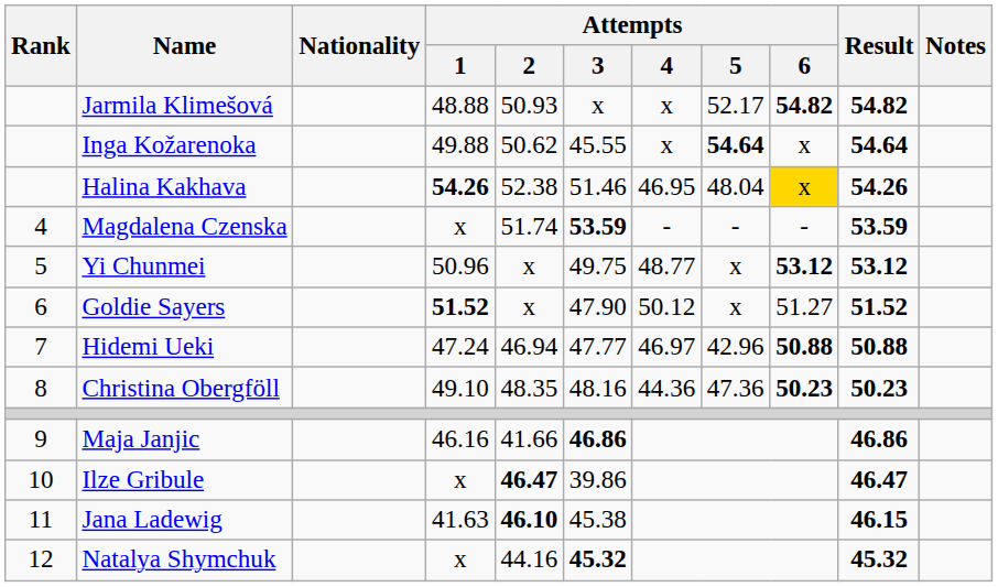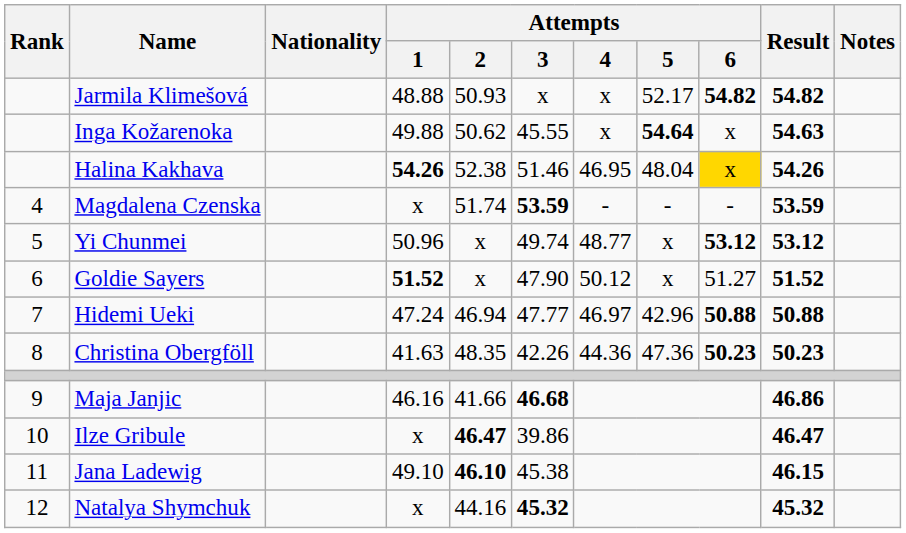 <table class="wikitable sortable" style="text-align:center">
 <tr>
 <th rowspan=2>Rank</th>
 <th rowspan=2>Name</th>
 <th rowspan=2>Nationality</th>
 <th colspan=6>Attempts</th>
 <th rowspan=2>Result</th>
 <th rowspan=2>Notes</th>
 </tr>
 <tr>
 <th>1</th>
 <th>2</th>
 <th>3</th>
 <th>4</th>
 <th>5</th>
 <th>6</th>
 </tr>
 <tr>
 <td></td>
 <td align=left><a href='#'>Jarmila Klimešová</a></td>
 <td align=left></td>
 <td>48.88</td>
 <td>50.93</td>
 <td>x</td>
 <td>x</td>
 <td>52.17</td>
 <td><strong>54.82</strong></td>
 <td><strong>54.82</strong></td>
 <td></td>
 </tr>
 <tr>
 <td></td>
 <td align=left><a href='#'>Inga Kožarenoka</a></td>
 <td align=left></td>
 <td>49.88</td>
 <td>50.62</td>
 <td>45.55</td>
 <td>x</td>
 <td><strong>54.64</strong></td>
 <td>x</td>
-<td><strong>54.64</strong></td>
+<td><strong>54.63</strong></td>
 <td></td>
 </tr>
 <tr>
 <td></td>
 <td align=left><a href='#'>Halina Kakhava</a></td>
 <td align=left></td>
 <td><strong>54.26</strong></td>
 <td>52.38</td>
 <td>51.46</td>
 <td>46.95</td>
 <td>48.04</td>
 <td style="background: gold;">x</td>
 <td><strong>54.26</strong></td>
 <td></td>
 </tr>
 <tr>
 <td>4</td>
 <td align=left><a href='#'>Magdalena Czenska</a></td>
 <td align=left></td>
 <td>x</td>
 <td>51.74</td>
 <td><strong>53.59</strong></td>
 <td>-</td>
 <td>-</td>
 <td>-</td>
 <td><strong>53.59</strong></td>
 <td></td>
 </tr>
 <tr>
 <td>5</td>
 <td align=left><a href='#'>Yi Chunmei</a></td>
 <td align=left></td>
 <td>50.96</td>
 <td>x</td>
-<td>49.75</td>
+<td>49.74</td>
 <td>48.77</td>
 <td>x</td>
 <td><strong>53.12</strong></td>
 <td><strong>53.12</strong></td>
 <td></td>
 </tr>
 <tr>
 <td>6</td>
 <td align=left><a href='#'>Goldie Sayers</a></td>
 <td align=left></td>
 <td><strong>51.52</strong></td>
 <td>x</td>
 <td>47.90</td>
 <td>50.12</td>
 <td>x</td>
 <td>51.27</td>
 <td><strong>51.52</strong></td>
 <td></td>
 </tr>
 <tr>
 <td>7</td>
 <td align=left><a href='#'>Hidemi Ueki</a></td>
 <td align=left></td>
 <td>47.24</td>
 <td>46.94</td>
 <td>47.77</td>
 <td>46.97</td>
 <td>42.96</td>
 <td><strong>50.88</strong></td>
 <td><strong>50.88</strong></td>
 <td></td>
 </tr>
 <tr>
 <td>8</td>
 <td align=left><a href='#'>Christina Obergföll</a></td>
 <td align=left></td>
-<td>49.10</td>
+<td>41.63</td>
 <td>48.35</td>
-<td>48.16</td>
+<td>42.26</td>
 <td>44.36</td>
 <td>47.36</td>
 <td><strong>50.23</strong></td>
 <td><strong>50.23</strong></td>
 <td></td>
 </tr>
 <tr>
 <td colspan=11 bgcolor=lightgray></td>
 </tr>
 <tr>
 <td>9</td>
 <td align=left><a href='#'>Maja Janjic</a></td>
 <td align=left></td>
 <td>46.16</td>
 <td>41.66</td>
-<td><strong>46.86</strong></td>
+<td><strong>46.68</strong></td>
 <td colspan=3></td>
 <td><strong>46.86</strong></td>
 <td></td>
 </tr>
 <tr>
 <td>10</td>
 <td align=left><a href='#'>Ilze Gribule</a></td>
 <td align=left></td>
 <td>x</td>
 <td><strong>46.47</strong></td>
 <td>39.86</td>
 <td colspan=3></td>
 <td><strong>46.47</strong></td>
 <td></td>
 </tr>
 <tr>
 <td>11</td>
 <td align=left><a href='#'>Jana Ladewig</a></td>
 <td align=left></td>
-<td>41.63</td>
+<td>49.10</td>
 <td><strong>46.10</strong></td>
 <td>45.38</td>
 <td colspan=3></td>
 <td><strong>46.15</strong></td>
 <td></td>
 </tr>
 <tr>
 <td>12</td>
 <td align=left><a href='#'>Natalya Shymchuk</a></td>
 <td align=left></td>
 <td>x</td>
 <td>44.16</td>
 <td><strong>45.32</strong></td>
 <td colspan=3></td>
 <td><strong>45.32</strong></td>
 <td></td>
 </tr>
 </table>
